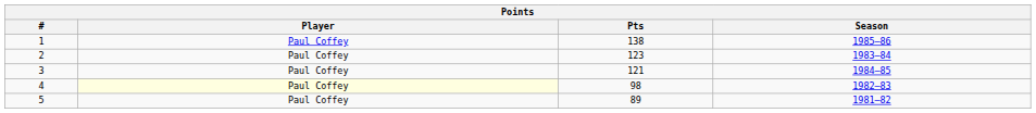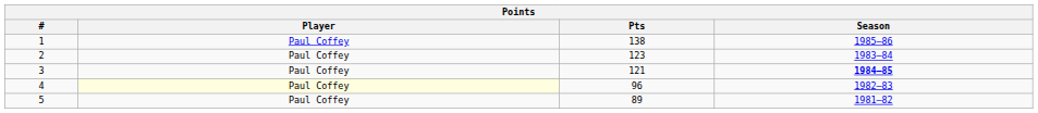 <table class="wikitable" style="text-align: center; font-size: 95%" width="70%">
 <tr>
 <th colspan="4">Points</th>
 </tr>
 <tr>
 <th>#</th>
 <th>Player</th>
 <th>Pts</th>
 <th>Season</th>
 </tr>
 <tr>
 <td>1</td>
 <td><a href='#'>Paul Coffey</a></td>
 <td>138</td>
 <td><a href='#'>1985–86</a></td>
 </tr>
 <tr>
 <td>2</td>
 <td>Paul Coffey</td>
 <td>123</td>
 <td><a href='#'>1983–84</a></td>
 </tr>
 <tr>
 <td>3</td>
 <td>Paul Coffey</td>
 <td>121</td>
-<td><a href='#'>1984–85</a></td>
+<td><strong><a href='#'>1984–85</a></strong></td>
 </tr>
 <tr>
 <td>4</td>
 <td style="background: lightyellow;">Paul Coffey</td>
-<td>98</td>
+<td>96</td>
 <td><a href='#'>1982–83</a></td>
 </tr>
 <tr>
 <td>5</td>
 <td>Paul Coffey</td>
 <td>89</td>
 <td><a href='#'>1981–82</a></td>
 </tr>
 </table>
